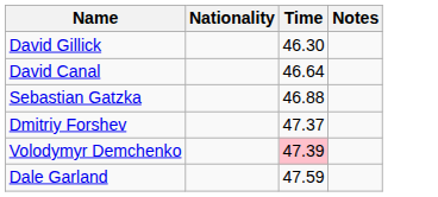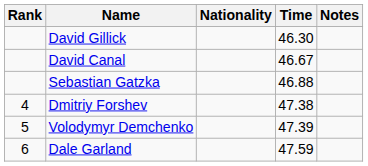 <table class="wikitable sortable" style="text-align:center">
 <tr>
+<th>Rank</th>
 <th>Name</th>
 <th>Nationality</th>
 <th>Time</th>
 <th>Notes</th>
 </tr>
 <tr>
+<td></td>
 <td align="left"><a href='#'>David Gillick</a></td>
 <td align=left></td>
 <td>46.30</td>
 <td></td>
 </tr>
 <tr>
+<td></td>
 <td align="left"><a href='#'>David Canal</a></td>
 <td align=left></td>
-<td>46.64</td>
+<td>46.67</td>
 <td></td>
 </tr>
 <tr>
+<td></td>
 <td align="left"><a href='#'>Sebastian Gatzka</a></td>
 <td align=left></td>
 <td>46.88</td>
 <td></td>
 </tr>
 <tr>
+<td>4</td>
 <td align="left"><a href='#'>Dmitriy Forshev</a></td>
 <td align=left></td>
-<td>47.37</td>
+<td>47.38</td>
 <td></td>
 </tr>
 <tr>
+<td>5</td>
 <td align="left"><a href='#'>Volodymyr Demchenko</a></td>
 <td align=left></td>
-<td style="background: pink;">47.39</td>
+<td>47.39</td>
 <td></td>
 </tr>
 <tr>
+<td>6</td>
 <td align="left"><a href='#'>Dale Garland</a></td>
 <td align=left></td>
 <td>47.59</td>
 <td></td>
 </tr>
 </table>
